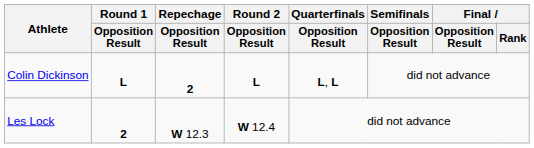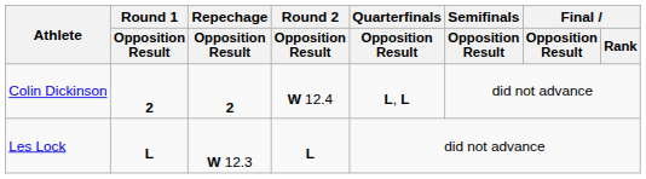 <table class="wikitable" style="font-size:90%;text-align:center;">
 <tr>
 <th rowspan=2>Athlete</th>
 <th>Round 1</th>
 <th>Repechage</th>
 <th>Round 2</th>
 <th>Quarterfinals</th>
 <th>Semifinals</th>
 <th colspan=2>Final / </th>
 </tr>
 <tr style="font-size:95%">
 <th>Opposition<br>Result</th>
 <th>Opposition<br>Result</th>
 <th>Opposition<br>Result</th>
 <th>Opposition<br>Result</th>
 <th>Opposition<br>Result</th>
 <th>Opposition<br>Result</th>
 <th>Rank</th>
 </tr>
 <tr>
 <td style="text-align:left;"><a href='#'>Colin Dickinson</a></td>
-<td><br><strong>L</strong></td>
 <td><br><br><strong>2</strong></td>
-<td><br><strong>L</strong></td>
+<td><br><br><strong>2</strong></td>
+<td><br><strong>W</strong> 12.4</td>
 <td><br><strong>L</strong>, <strong>L</strong></td>
 <td colspan=3>did not advance</td>
 </tr>
 <tr>
 <td style="text-align:left;"><a href='#'>Les Lock</a></td>
-<td><br><br><strong>2</strong></td>
+<td><br><strong>L</strong></td>
 <td><br><br><strong>W</strong> 12.3</td>
-<td><br><strong>W</strong> 12.4</td>
+<td><br><strong>L</strong></td>
 <td colspan=4>did not advance</td>
 </tr>
 </table>
